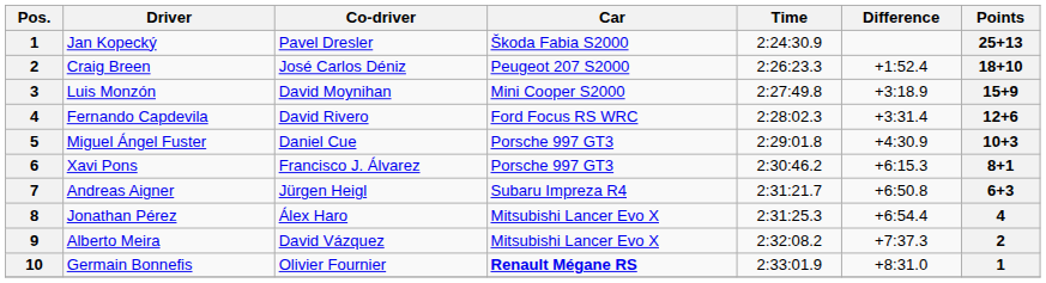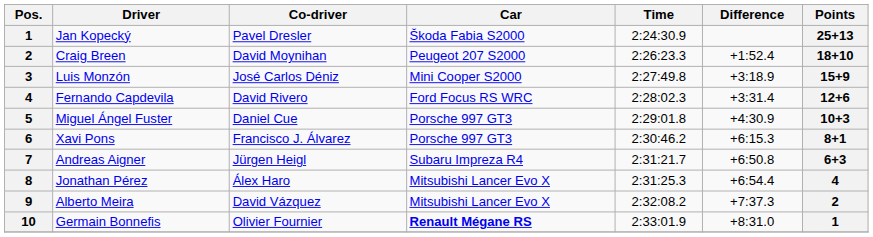 <table class="wikitable" width="69%" style="text-align: center; font-size: 90%; max-width: 950px;">
 <tr>
 <th>Pos.</th>
 <th>Driver</th>
 <th>Co-driver</th>
 <th>Car</th>
 <th>Time</th>
 <th>Difference</th>
 <th>Points</th>
 </tr>
 <tr>
 <th>1</th>
 <td align=left> <a href='#'>Jan Kopecký</a></td>
 <td align=left> <a href='#'>Pavel Dresler</a></td>
 <td align=left> <a href='#'>Škoda Fabia S2000</a></td>
 <td>2:24:30.9</td>
 <td></td>
 <th>25+13</th>
 </tr>
 <tr>
 <th>2</th>
 <td align=left> <a href='#'>Craig Breen</a></td>
-<td align="left"> <a href='#'>José Carlos Déniz</a></td>
+<td align=left> <a href='#'>David Moynihan</a></td>
 <td align=left> <a href='#'>Peugeot 207 S2000</a></td>
 <td>2:26:23.3</td>
 <td>+1:52.4</td>
 <th>18+10</th>
 </tr>
 <tr>
 <th>3</th>
 <td align="left"> <a href='#'>Luis Monzón</a></td>
-<td align=left> <a href='#'>David Moynihan</a></td>
+<td align="left"> <a href='#'>José Carlos Déniz</a></td>
 <td align="left"> <a href='#'>Mini Cooper S2000</a></td>
 <td>2:27:49.8</td>
 <td>+3:18.9</td>
 <th>15+9</th>
 </tr>
 <tr>
 <th>4</th>
 <td align="left"> <a href='#'>Fernando Capdevila</a></td>
 <td align="left"> <a href='#'>David Rivero</a></td>
 <td align="left"> <a href='#'>Ford Focus RS WRC</a></td>
 <td>2:28:02.3</td>
 <td>+3:31.4</td>
 <th>12+6</th>
 </tr>
 <tr>
 <th>5</th>
 <td align="left"> <a href='#'>Miguel Ángel Fuster</a></td>
 <td align="left"> <a href='#'>Daniel Cue</a></td>
 <td align="left"> <a href='#'>Porsche 997 GT3</a></td>
 <td>2:29:01.8</td>
 <td>+4:30.9</td>
 <th>10+3</th>
 </tr>
 <tr>
 <th>6</th>
 <td align="left"> <a href='#'>Xavi Pons</a></td>
 <td align="left"> <a href='#'>Francisco J. Álvarez</a></td>
 <td align="left"> <a href='#'>Porsche 997 GT3</a></td>
 <td>2:30:46.2</td>
 <td>+6:15.3</td>
 <th>8+1</th>
 </tr>
 <tr>
 <th>7</th>
 <td align="left"> <a href='#'>Andreas Aigner</a></td>
 <td align="left"> <a href='#'>Jürgen Heigl</a></td>
 <td align="left"> <a href='#'>Subaru Impreza R4</a></td>
 <td>2:31:21.7</td>
 <td>+6:50.8</td>
 <th>6+3</th>
 </tr>
 <tr>
 <th>8</th>
 <td align="left"> <a href='#'>Jonathan Pérez</a></td>
 <td align="left"> <a href='#'>Álex Haro</a></td>
 <td align="left"> <a href='#'>Mitsubishi Lancer Evo X</a></td>
 <td>2:31:25.3</td>
 <td>+6:54.4</td>
 <th>4</th>
 </tr>
 <tr>
 <th>9</th>
 <td align="left"> <a href='#'>Alberto Meira</a></td>
 <td align="left"> <a href='#'>David Vázquez</a></td>
 <td align="left"> <a href='#'>Mitsubishi Lancer Evo X</a></td>
 <td>2:32:08.2</td>
 <td>+7:37.3</td>
 <th>2</th>
 </tr>
 <tr>
 <th>10</th>
 <td align="left"> <a href='#'>Germain Bonnefis</a></td>
 <td align="left"> <a href='#'>Olivier Fournier</a></td>
 <td align="left"><strong> <a href='#'>Renault Mégane RS</a></strong></td>
 <td>2:33:01.9</td>
 <td>+8:31.0</td>
 <th>1</th>
 </tr>
 <tr>
 </tr>
 </table>
